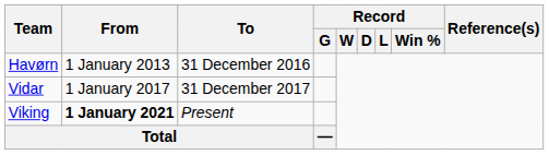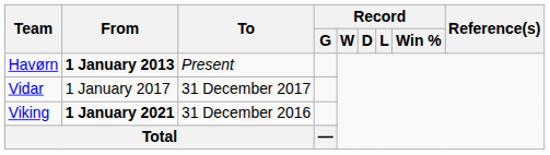 <table class="wikitable" style="text-align: center">
 <tr>
 <th rowspan="2">Team</th>
 <th rowspan="2">From</th>
 <th rowspan="2">To</th>
 <th colspan="5">Record</th>
 <th rowspan="2">Reference(s)</th>
 </tr>
 <tr>
 <th>G</th>
 <th>W</th>
 <th>D</th>
 <th>L</th>
 <th>Win %</th>
 </tr>
 <tr>
 <td align=left><a href='#'>Havørn</a></td>
-<td align=left>1 January 2013</td>
-<td align=left>31 December 2016<br></td>
+<td align=left><strong>1 January 2013</strong></td>
+<td align=left><em>Present</em><br></td>
 <td></td>
 </tr>
 <tr>
 <td align=left><a href='#'>Vidar</a></td>
 <td align=left>1 January 2017</td>
 <td align=left>31 December 2017<br></td>
 <td></td>
 </tr>
 <tr>
 <td align=left><a href='#'>Viking</a></td>
 <td align=left><strong>1 January 2021</strong></td>
-<td align=left><em>Present</em><br></td>
+<td align=left>31 December 2016<br></td>
 <td></td>
 </tr>
 <tr>
 <th colspan="3">Total<br></th>
 <th>—</th>
 </tr>
 </table>
